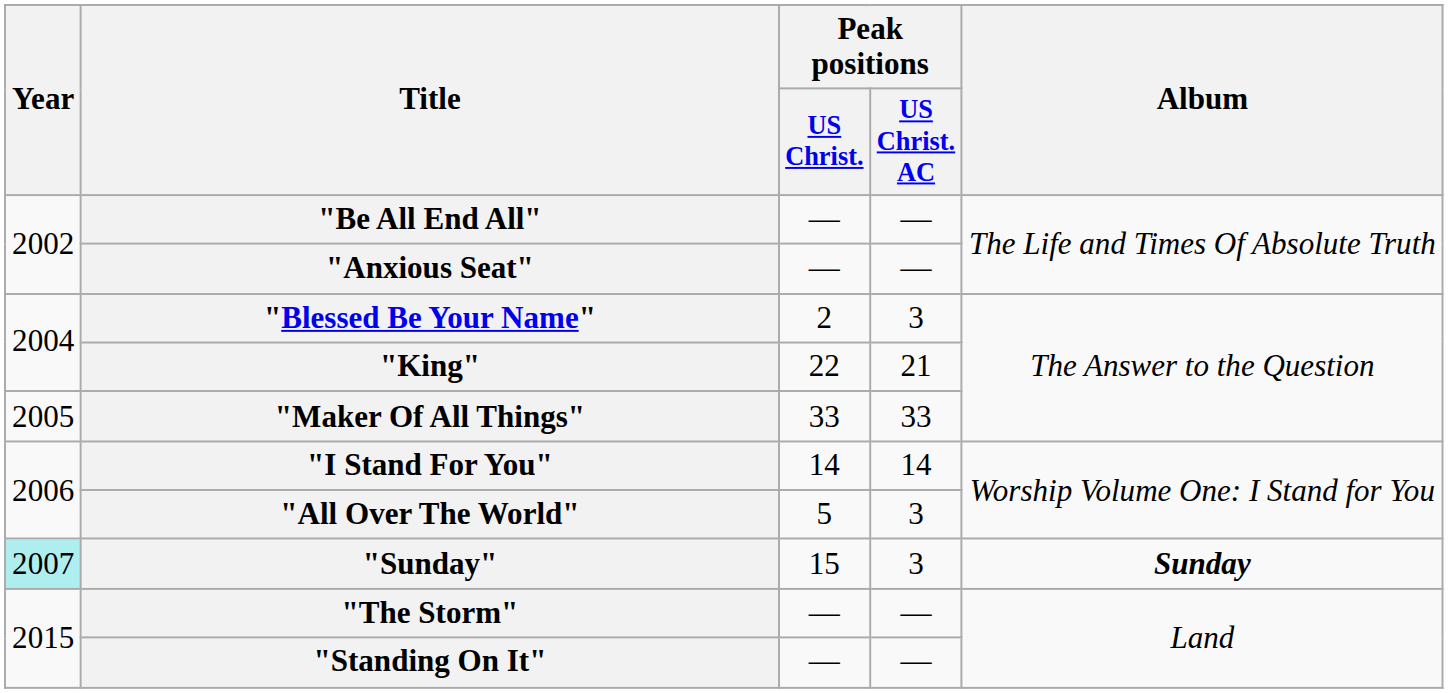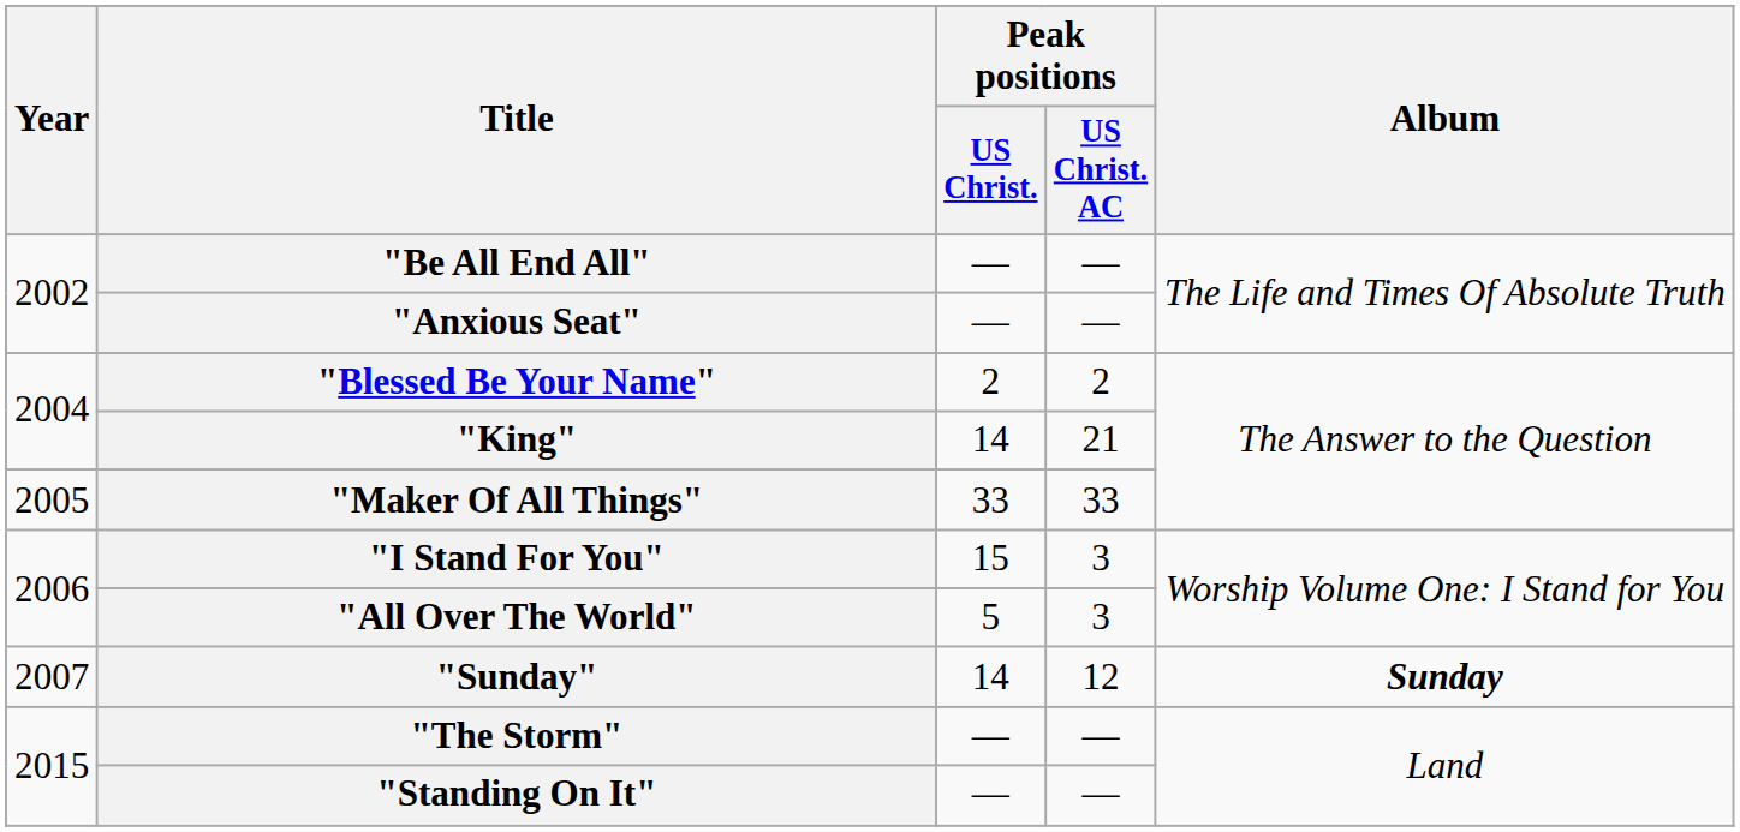 <table class="wikitable plainrowheaders" style="text-align:center;">
 <tr>
 <th scope="col" rowspan="2" style="width:1em;">Year</th>
 <th scope="col" rowspan="2" style="width:22em;">Title</th>
 <th scope="col" colspan="2">Peak positions</th>
 <th scope="col" rowspan="2">Album</th>
 </tr>
 <tr>
 <th scope="col" style="width:3em;font-size:85%;"><a href='#'>US Christ.</a><br></th>
 <th scope="col" style="width:3em;font-size:85%;"><a href='#'>US Christ. AC</a><br></th>
 </tr>
 <tr>
 <td rowspan="2">2002</td>
 <th scope="row">"Be All End All"</th>
 <td>—</td>
 <td>—</td>
 <td rowspan="2"><em>The Life and Times Of Absolute Truth</em></td>
 </tr>
 <tr>
 <th scope="row">"Anxious Seat"</th>
 <td>—</td>
 <td>—</td>
 </tr>
 <tr>
 <td rowspan="2">2004</td>
 <th scope="row">"<a href='#'>Blessed Be Your Name</a>"</th>
 <td>2</td>
-<td>3</td>
+<td>2</td>
 <td rowspan="3"><em>The Answer to the Question</em></td>
 </tr>
 <tr>
 <th scope="row">"King"</th>
-<td>22</td>
+<td>14</td>
 <td>21</td>
 </tr>
 <tr>
 <td rowspan="1">2005</td>
 <th scope="row">"Maker Of All Things"</th>
 <td>33</td>
 <td>33</td>
 </tr>
 <tr>
 <td rowspan="2">2006</td>
 <th scope="row">"I Stand For You"</th>
-<td>14</td>
-<td>14</td>
+<td>15</td>
+<td>3</td>
 <td rowspan="2"><em>Worship Volume One: I Stand for You</em></td>
 </tr>
 <tr>
 <th scope="row">"All Over The World"</th>
 <td>5</td>
 <td>3</td>
 </tr>
 <tr>
-<td rowspan="1" style="background: paleturquoise;">2007</td>
+<td rowspan="1">2007</td>
 <th scope="row">"Sunday"</th>
-<td>15</td>
-<td>3</td>
+<td>14</td>
+<td>12</td>
 <td rowspan="1"><strong><em>Sunday</em></strong></td>
 </tr>
 <tr>
 <td rowspan="2">2015</td>
 <th scope="row">"The Storm"</th>
 <td>—</td>
 <td>—</td>
 <td rowspan="2"><em>Land</em></td>
 </tr>
 <tr>
 <th scope="row">"Standing On It"</th>
 <td>—</td>
 <td>—</td>
 </tr>
 </table>
